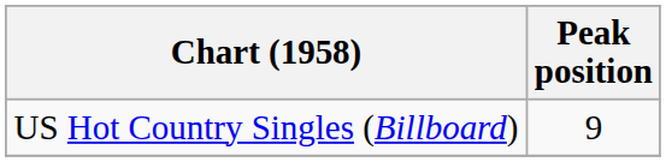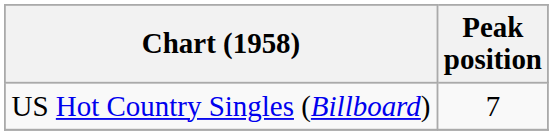 <table class="wikitable sortable">
 <tr>
 <th align="left">Chart (1958)</th>
 <th align="center">Peak<br>position</th>
 </tr>
 <tr>
 <td align="left">US <a href='#'>Hot Country Singles</a> (<em><a href='#'>Billboard</a></em>)</td>
-<td align="center">9</td>
+<td align="center">7</td>
 </tr>
 <tr>
 </tr>
 </table>
